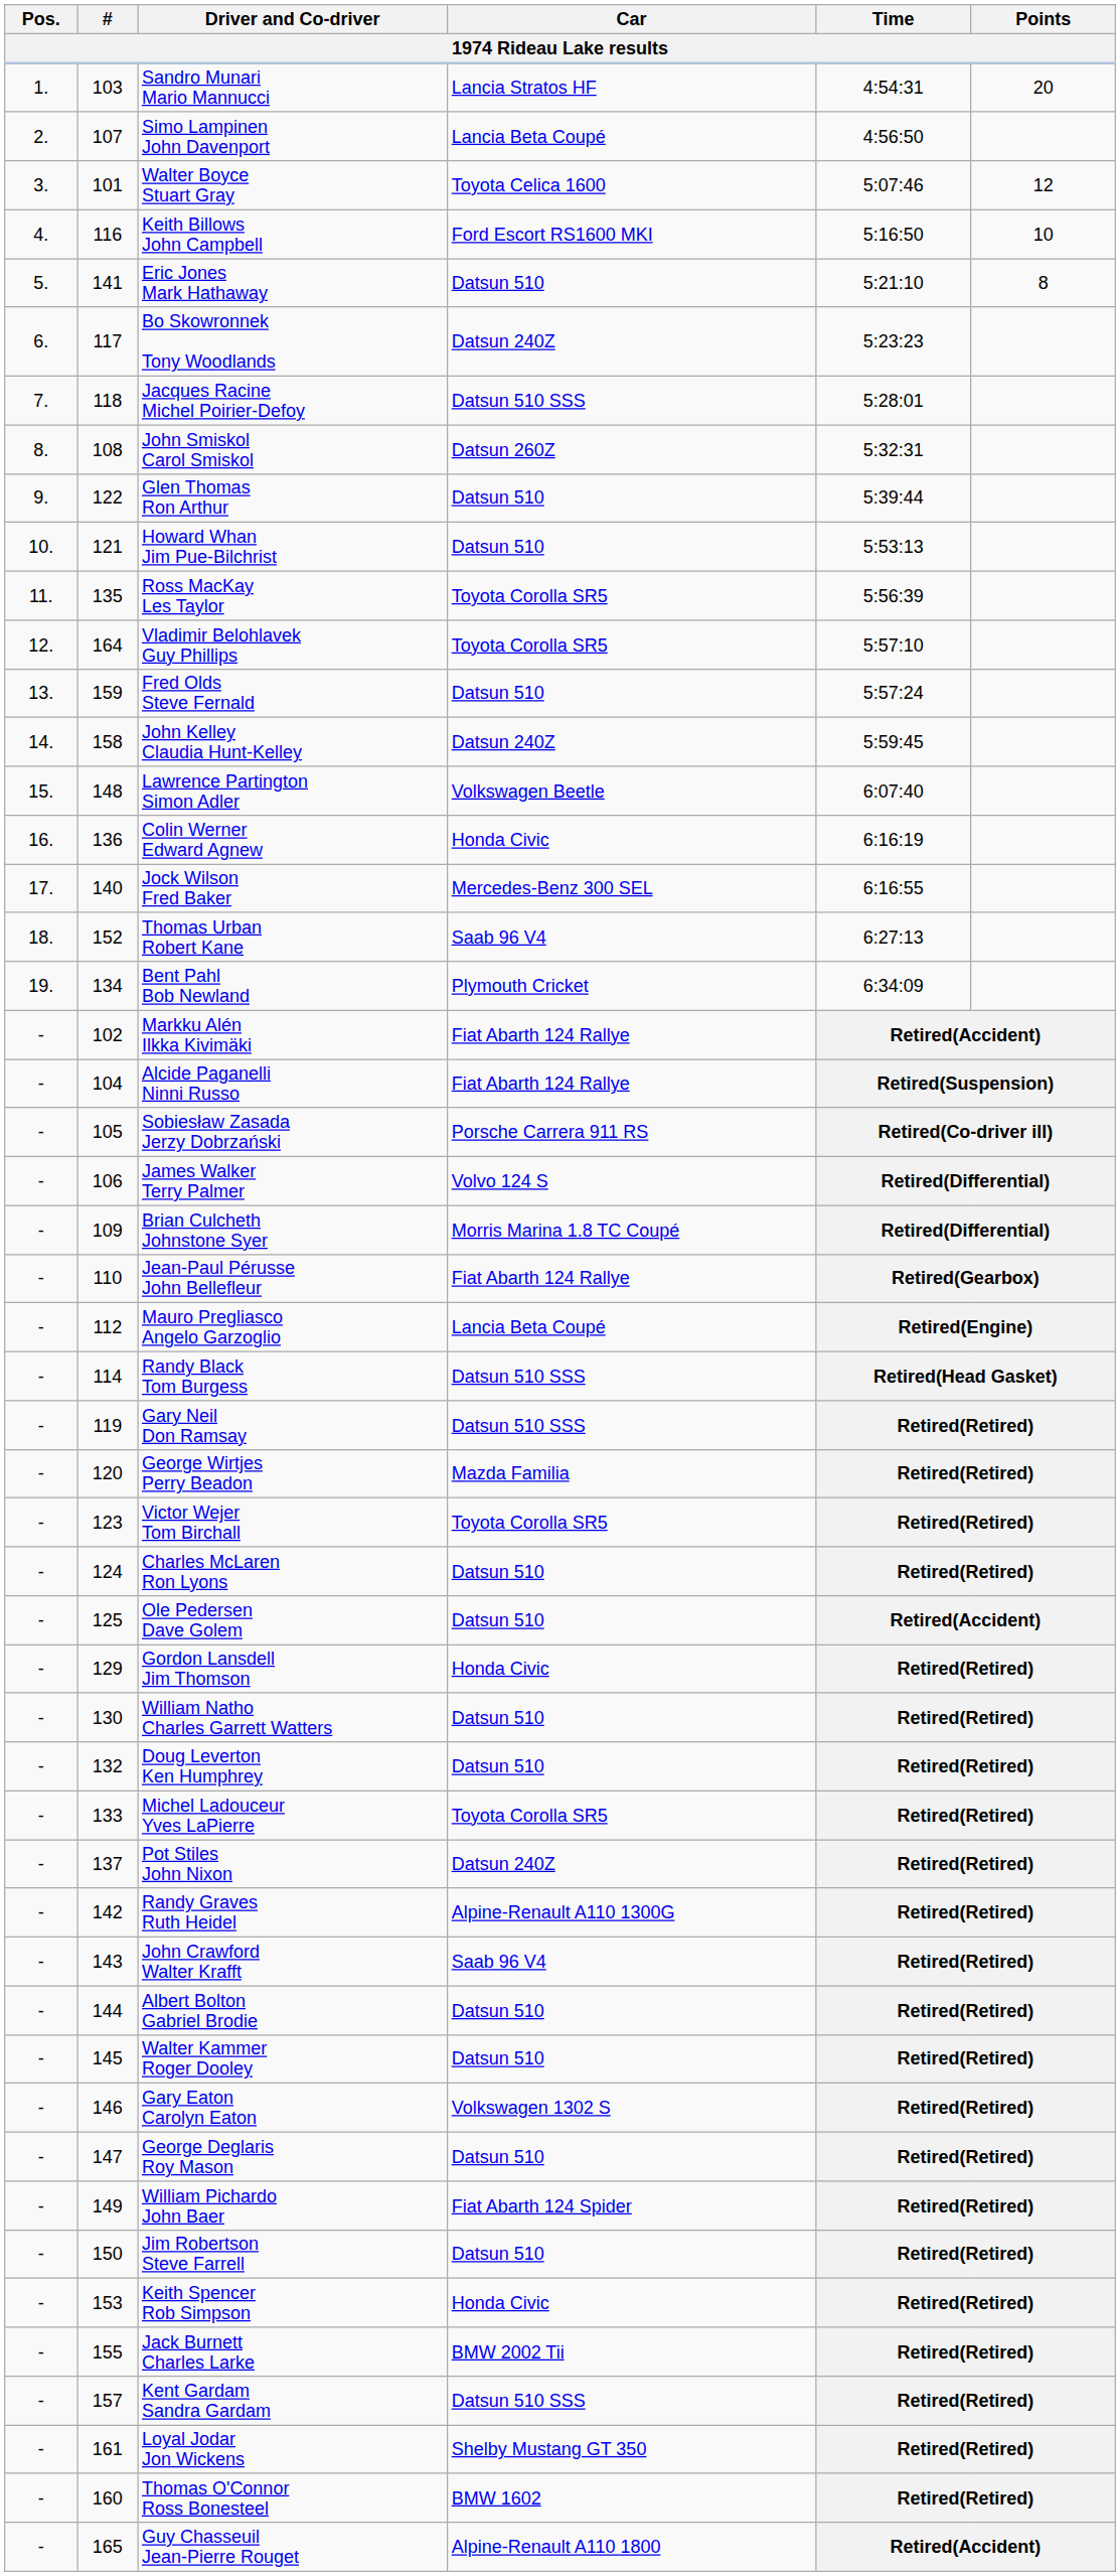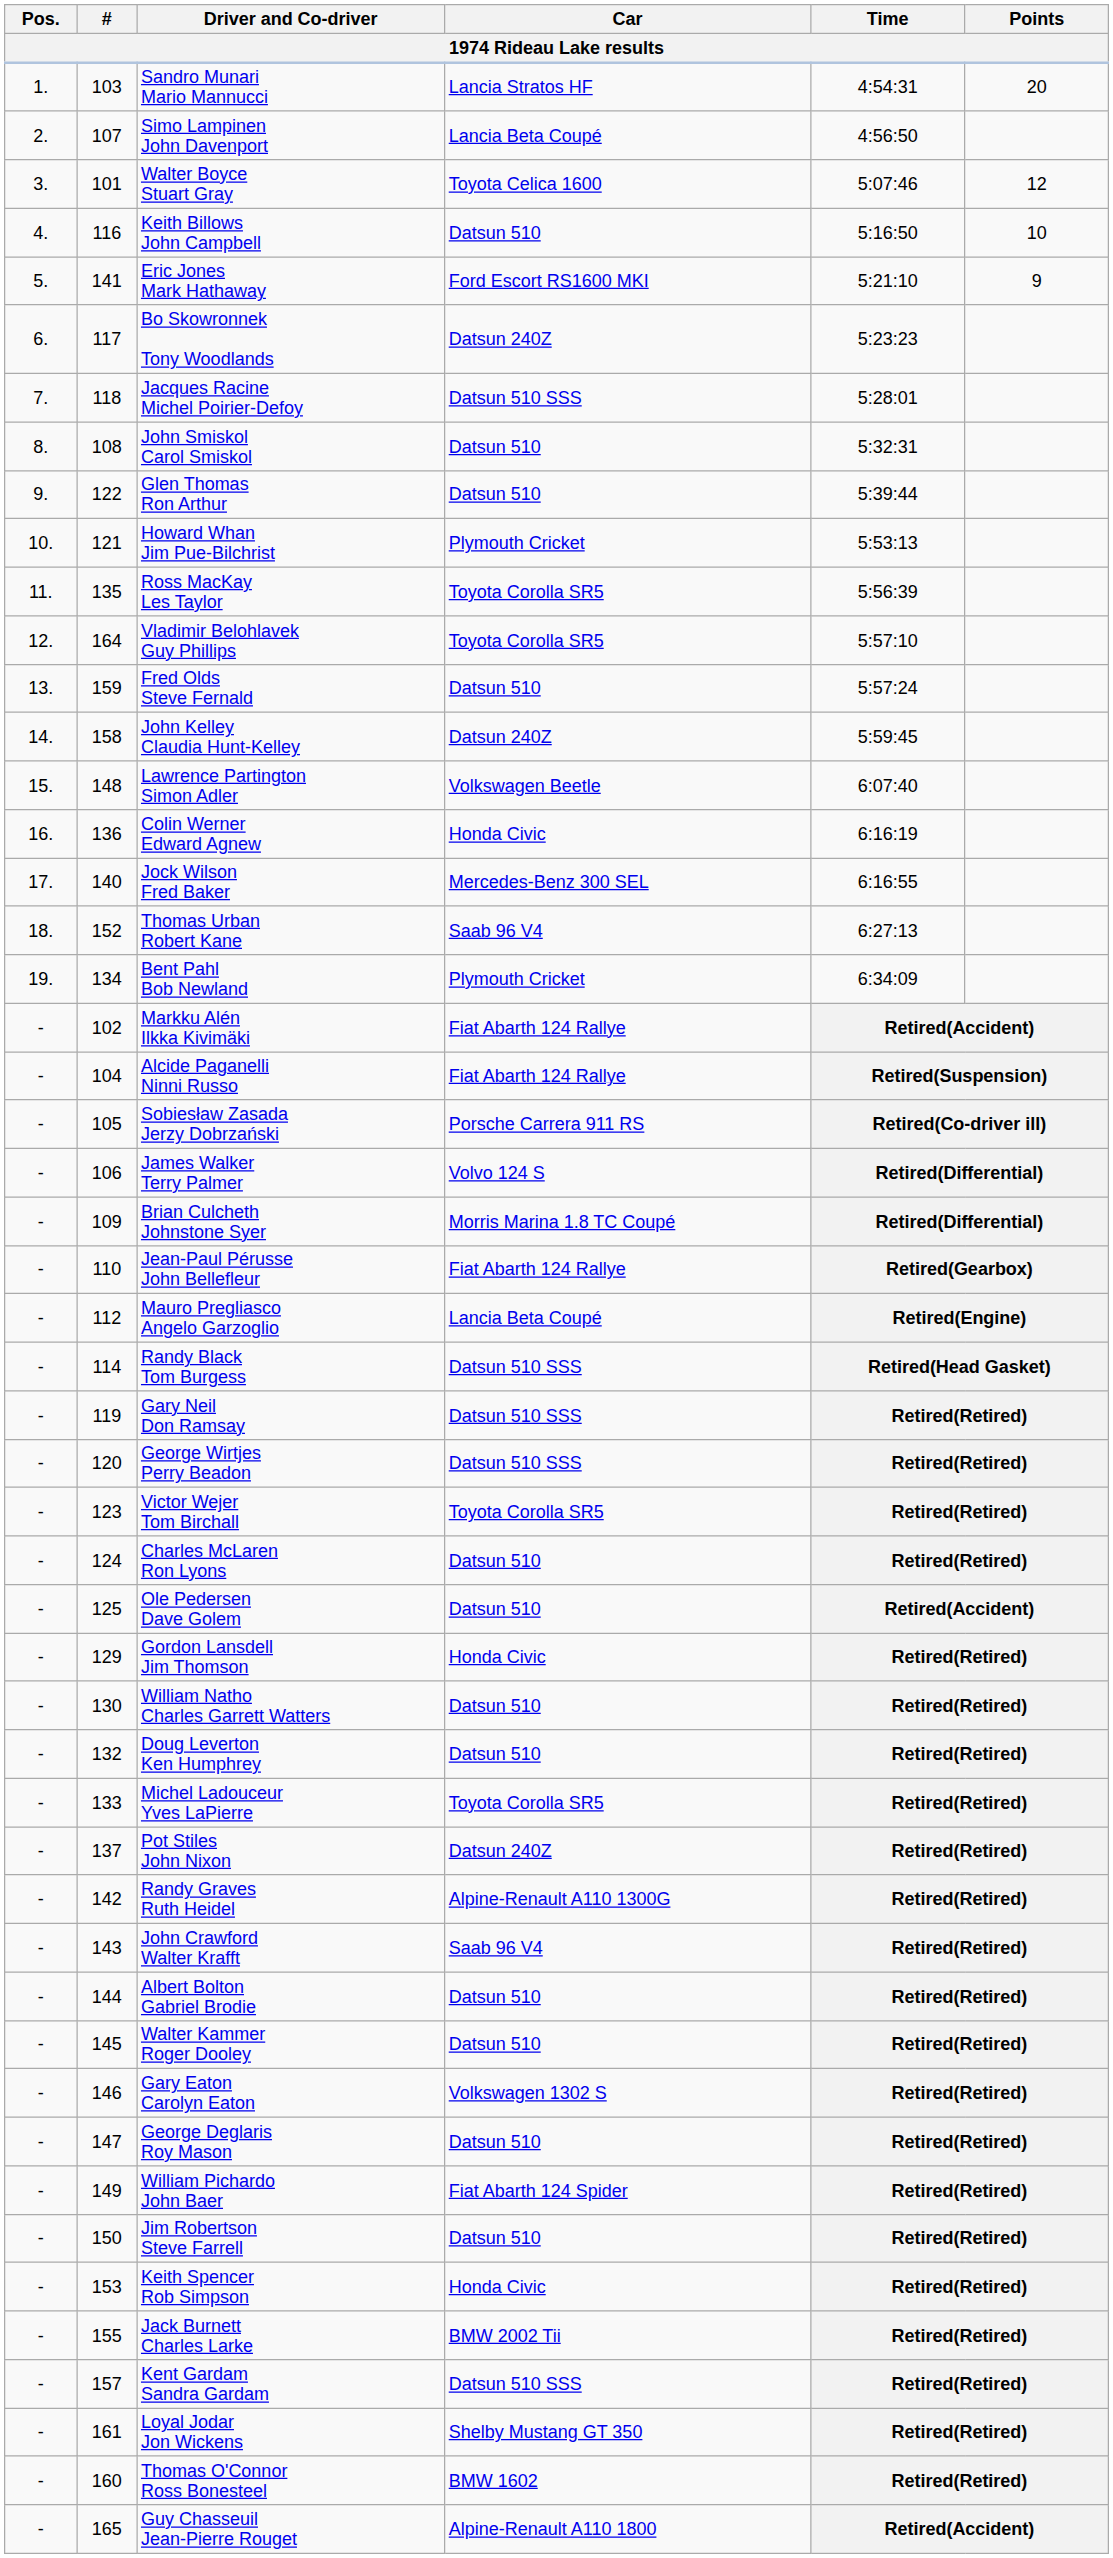 <table class="wikitable" width="100%" style="text-align: center; font-size: 90%; max-width: 950px;">
 <tr>
 <th>Pos.</th>
 <th>#</th>
 <th>Driver and Co-driver</th>
 <th>Car</th>
 <th>Time</th>
 <th>Points</th>
 </tr>
 <tr>
 <th colspan="9" style="border-bottom: 2px solid LightSteelBlue;">1974 Rideau Lake results</th>
 </tr>
 <tr>
 <td>1.</td>
 <td>103</td>
 <td align=left> <a href='#'>Sandro Munari</a> <br>  <a href='#'>Mario Mannucci</a></td>
 <td align=left> <a href='#'>Lancia Stratos HF</a></td>
 <td>4:54:31</td>
 <td>20</td>
 </tr>
 <tr>
 <td>2.</td>
 <td>107</td>
 <td align=left> <a href='#'>Simo Lampinen</a> <br>  <a href='#'>John Davenport</a></td>
 <td align=left> <a href='#'>Lancia Beta Coupé</a></td>
 <td>4:56:50</td>
 <td></td>
 </tr>
 <tr>
 <td>3.</td>
 <td>101</td>
 <td align=left> <a href='#'>Walter Boyce</a> <br> <a href='#'>Stuart Gray</a></td>
 <td align=left> <a href='#'>Toyota Celica 1600</a></td>
 <td>5:07:46</td>
 <td>12</td>
 </tr>
 <tr>
 <td>4.</td>
 <td>116</td>
 <td align=left> <a href='#'>Keith Billows</a> <br> <a href='#'>John Campbell</a></td>
-<td align=left> <a href='#'>Ford Escort RS1600 MKI</a></td>
+<td align=left> <a href='#'>Datsun 510</a></td>
 <td>5:16:50</td>
 <td>10</td>
 </tr>
 <tr>
 <td>5.</td>
 <td>141</td>
 <td align=left> <a href='#'>Eric Jones</a> <br>  <a href='#'>Mark Hathaway</a></td>
-<td align=left> <a href='#'>Datsun 510</a></td>
+<td align=left> <a href='#'>Ford Escort RS1600 MKI</a></td>
 <td>5:21:10</td>
-<td>8</td>
+<td>9</td>
 </tr>
 <tr>
 <td>6.</td>
 <td>117</td>
 <td align=left> <a href='#'>Bo Skowronnek</a> <br><br> <a href='#'>Tony Woodlands</a></td>
 <td align=left> <a href='#'>Datsun 240Z</a></td>
 <td>5:23:23</td>
 <td></td>
 </tr>
 <tr>
 <td>7.</td>
 <td>118</td>
 <td align=left> <a href='#'>Jacques Racine</a> <br> <a href='#'>Michel Poirier-Defoy</a></td>
 <td align=left> <a href='#'>Datsun 510 SSS</a></td>
 <td>5:28:01</td>
 <td></td>
 </tr>
 <tr>
 <td>8.</td>
 <td>108</td>
 <td align=left> <a href='#'>John Smiskol</a> <br>  <a href='#'>Carol Smiskol</a></td>
-<td align=left> <a href='#'>Datsun 260Z</a></td>
+<td align=left> <a href='#'>Datsun 510</a></td>
 <td>5:32:31</td>
 <td></td>
 </tr>
 <tr>
 <td>9.</td>
 <td>122</td>
 <td align=left> <a href='#'>Glen Thomas</a> <br> <a href='#'>Ron Arthur</a></td>
 <td align=left> <a href='#'>Datsun 510</a></td>
 <td>5:39:44</td>
 <td></td>
 </tr>
 <tr>
 <td>10.</td>
 <td>121</td>
 <td align=left> <a href='#'>Howard Whan</a> <br> <a href='#'>Jim Pue-Bilchrist</a></td>
-<td align=left> <a href='#'>Datsun 510</a></td>
+<td align=left> <a href='#'>Plymouth Cricket</a></td>
 <td>5:53:13</td>
 <td></td>
 </tr>
 <tr>
 <td>11.</td>
 <td>135</td>
 <td align=left> <a href='#'>Ross MacKay</a> <br> <a href='#'>Les Taylor</a></td>
 <td align=left> <a href='#'>Toyota Corolla SR5</a></td>
 <td>5:56:39</td>
 <td></td>
 </tr>
 <tr>
 <td>12.</td>
 <td>164</td>
 <td align=left> <a href='#'>Vladimir Belohlavek</a> <br> <a href='#'>Guy Phillips</a></td>
 <td align=left> <a href='#'>Toyota Corolla SR5</a></td>
 <td>5:57:10</td>
 <td></td>
 </tr>
 <tr>
 <td>13.</td>
 <td>159</td>
 <td align=left> <a href='#'>Fred Olds</a> <br> <a href='#'>Steve Fernald</a></td>
 <td align=left> <a href='#'>Datsun 510</a></td>
 <td>5:57:24</td>
 <td></td>
 </tr>
 <tr>
 <td>14.</td>
 <td>158</td>
 <td align=left> <a href='#'>John Kelley</a> <br> <a href='#'>Claudia Hunt-Kelley</a></td>
 <td align=left> <a href='#'>Datsun 240Z</a></td>
 <td>5:59:45</td>
 <td></td>
 </tr>
 <tr>
 <td>15.</td>
 <td>148</td>
 <td align=left> <a href='#'>Lawrence Partington</a> <br> <a href='#'>Simon Adler</a></td>
 <td align=left> <a href='#'>Volkswagen Beetle</a></td>
 <td>6:07:40</td>
 <td></td>
 </tr>
 <tr>
 <td>16.</td>
 <td>136</td>
 <td align=left> <a href='#'>Colin Werner</a> <br> <a href='#'>Edward Agnew</a></td>
 <td align=left> <a href='#'>Honda Civic</a></td>
 <td>6:16:19</td>
 <td></td>
 </tr>
 <tr>
 <td>17.</td>
 <td>140</td>
 <td align=left> <a href='#'>Jock Wilson</a> <br> <a href='#'>Fred Baker</a></td>
 <td align=left> <a href='#'>Mercedes-Benz 300 SEL</a></td>
 <td>6:16:55</td>
 <td></td>
 </tr>
 <tr>
 <td>18.</td>
 <td>152</td>
 <td align=left> <a href='#'>Thomas Urban</a> <br> <a href='#'>Robert Kane</a></td>
 <td align=left> <a href='#'>Saab 96 V4</a></td>
 <td>6:27:13</td>
 <td></td>
 </tr>
 <tr>
 <td>19.</td>
 <td>134</td>
 <td align=left> <a href='#'>Bent Pahl</a> <br> <a href='#'>Bob Newland</a></td>
 <td align=left> <a href='#'>Plymouth Cricket</a></td>
 <td>6:34:09</td>
 <td></td>
 </tr>
 <tr>
 <td>-</td>
 <td>102</td>
 <td align=left> <a href='#'>Markku Alén</a> <br> <a href='#'>Ilkka Kivimäki</a></td>
 <td align=left> <a href='#'>Fiat Abarth 124 Rallye</a></td>
 <th Colspan=2>Retired(Accident)</th>
 </tr>
 <tr>
 <td>-</td>
 <td>104</td>
 <td align=left> <a href='#'>Alcide Paganelli</a> <br> <a href='#'>Ninni Russo</a></td>
 <td align=left> <a href='#'>Fiat Abarth 124 Rallye</a></td>
 <th Colspan=2>Retired(Suspension)</th>
 </tr>
 <tr>
 <td>-</td>
 <td>105</td>
 <td align=left> <a href='#'>Sobiesław Zasada</a> <br> <a href='#'>Jerzy Dobrzański</a></td>
 <td align=left> <a href='#'>Porsche Carrera 911 RS</a></td>
 <th Colspan=2>Retired(Co-driver ill)</th>
 </tr>
 <tr>
 <td>-</td>
 <td>106</td>
 <td align=left> <a href='#'>James Walker</a> <br> <a href='#'>Terry Palmer</a></td>
 <td align=left> <a href='#'>Volvo 124 S</a></td>
 <th Colspan=2>Retired(Differential)</th>
 </tr>
 <tr>
 <td>-</td>
 <td>109</td>
 <td align=left> <a href='#'>Brian Culcheth</a> <br> <a href='#'>Johnstone Syer</a></td>
 <td align=left> <a href='#'>Morris Marina 1.8 TC Coupé</a></td>
 <th Colspan=2>Retired(Differential)</th>
 </tr>
 <tr>
 <td>-</td>
 <td>110</td>
 <td align=left> <a href='#'>Jean-Paul Pérusse</a> <br> <a href='#'>John Bellefleur</a></td>
 <td align=left> <a href='#'>Fiat Abarth 124 Rallye</a></td>
 <th Colspan=2>Retired(Gearbox)</th>
 </tr>
 <tr>
 <td>-</td>
 <td>112</td>
 <td align=left> <a href='#'>Mauro Pregliasco</a> <br> <a href='#'>Angelo Garzoglio</a></td>
 <td align=left> <a href='#'>Lancia Beta Coupé</a></td>
 <th Colspan=2>Retired(Engine)</th>
 </tr>
 <tr>
 <td>-</td>
 <td>114</td>
 <td align=left> <a href='#'>Randy Black</a> <br> <a href='#'>Tom Burgess</a></td>
 <td align=left> <a href='#'>Datsun 510 SSS</a></td>
 <th Colspan=2>Retired(Head Gasket)</th>
 </tr>
 <tr>
 <td>-</td>
 <td>119</td>
 <td align=left> <a href='#'>Gary Neil</a> <br> <a href='#'>Don Ramsay</a></td>
 <td align=left> <a href='#'>Datsun 510 SSS</a></td>
 <th Colspan=2>Retired(Retired)</th>
 </tr>
 <tr>
 <td>-</td>
 <td>120</td>
 <td align=left> <a href='#'>George Wirtjes</a> <br> <a href='#'>Perry Beadon</a></td>
-<td align=left> <a href='#'>Mazda Familia</a></td>
+<td align=left> <a href='#'>Datsun 510 SSS</a></td>
 <th Colspan=2>Retired(Retired)</th>
 </tr>
 <tr>
 <td>-</td>
 <td>123</td>
 <td align=left> <a href='#'>Victor Wejer</a> <br> <a href='#'>Tom Birchall</a></td>
 <td align=left> <a href='#'>Toyota Corolla SR5</a></td>
 <th Colspan=2>Retired(Retired)</th>
 </tr>
 <tr>
 <td>-</td>
 <td>124</td>
 <td align=left> <a href='#'>Charles McLaren</a> <br> <a href='#'>Ron Lyons</a></td>
 <td align=left> <a href='#'>Datsun 510</a></td>
 <th Colspan=2>Retired(Retired)</th>
 </tr>
 <tr>
 <td>-</td>
 <td>125</td>
 <td align=left> <a href='#'>Ole Pedersen</a> <br> <a href='#'>Dave Golem</a></td>
 <td align=left> <a href='#'>Datsun 510</a></td>
 <th Colspan=2>Retired(Accident)</th>
 </tr>
 <tr>
 <td>-</td>
 <td>129</td>
 <td align=left> <a href='#'>Gordon Lansdell</a> <br> <a href='#'>Jim Thomson</a></td>
 <td align=left> <a href='#'>Honda Civic</a></td>
 <th Colspan=2>Retired(Retired)</th>
 </tr>
 <tr>
 <td>-</td>
 <td>130</td>
 <td align=left> <a href='#'>William Natho</a> <br> <a href='#'>Charles Garrett Watters</a></td>
 <td align=left> <a href='#'>Datsun 510</a></td>
 <th Colspan=2>Retired(Retired)</th>
 </tr>
 <tr>
 <td>-</td>
 <td>132</td>
 <td align=left> <a href='#'>Doug Leverton</a> <br> <a href='#'>Ken Humphrey</a></td>
 <td align=left> <a href='#'>Datsun 510</a></td>
 <th Colspan=2>Retired(Retired)</th>
 </tr>
 <tr>
 <td>-</td>
 <td>133</td>
 <td align=left> <a href='#'>Michel Ladouceur</a> <br> <a href='#'>Yves LaPierre</a></td>
 <td align=left> <a href='#'>Toyota Corolla SR5</a></td>
 <th Colspan=2>Retired(Retired)</th>
 </tr>
 <tr>
 <td>-</td>
 <td>137</td>
 <td align=left> <a href='#'>Pot Stiles</a> <br> <a href='#'>John Nixon</a></td>
 <td align=left> <a href='#'>Datsun 240Z</a></td>
 <th Colspan=2>Retired(Retired)</th>
 </tr>
 <tr>
 <td>-</td>
 <td>142</td>
 <td align=left> <a href='#'>Randy Graves</a> <br> <a href='#'>Ruth Heidel</a></td>
 <td align=left> <a href='#'>Alpine-Renault A110 1300G</a></td>
 <th Colspan=2>Retired(Retired)</th>
 </tr>
 <tr>
 <td>-</td>
 <td>143</td>
 <td align=left> <a href='#'>John Crawford</a> <br> <a href='#'>Walter Krafft</a></td>
 <td align=left> <a href='#'>Saab 96 V4</a></td>
 <th Colspan=2>Retired(Retired)</th>
 </tr>
 <tr>
 <td>-</td>
 <td>144</td>
 <td align=left> <a href='#'>Albert Bolton</a> <br> <a href='#'>Gabriel Brodie</a></td>
 <td align=left> <a href='#'>Datsun 510</a></td>
 <th Colspan=2>Retired(Retired)</th>
 </tr>
 <tr>
 <td>-</td>
 <td>145</td>
 <td align=left> <a href='#'>Walter Kammer</a> <br>  <a href='#'>Roger Dooley</a></td>
 <td align=left> <a href='#'>Datsun 510</a></td>
 <th Colspan=2>Retired(Retired)</th>
 </tr>
 <tr>
 <td>-</td>
 <td>146</td>
 <td align=left> <a href='#'>Gary Eaton</a> <br> <a href='#'>Carolyn Eaton</a></td>
 <td align=left> <a href='#'>Volkswagen 1302 S</a></td>
 <th Colspan=2>Retired(Retired)</th>
 </tr>
 <tr>
 <td>-</td>
 <td>147</td>
 <td align=left> <a href='#'>George Deglaris</a> <br> <a href='#'>Roy Mason</a></td>
 <td align=left> <a href='#'>Datsun 510</a></td>
 <th Colspan=2>Retired(Retired)</th>
 </tr>
 <tr>
 <td>-</td>
 <td>149</td>
 <td align=left> <a href='#'>William Pichardo</a> <br> <a href='#'>John Baer</a></td>
 <td align=left> <a href='#'>Fiat Abarth 124 Spider</a></td>
 <th Colspan=2>Retired(Retired)</th>
 </tr>
 <tr>
 <td>-</td>
 <td>150</td>
 <td align=left> <a href='#'>Jim Robertson</a> <br> <a href='#'>Steve Farrell</a></td>
 <td align=left> <a href='#'>Datsun 510</a></td>
 <th Colspan=2>Retired(Retired)</th>
 </tr>
 <tr>
 <td>-</td>
 <td>153</td>
 <td align=left> <a href='#'>Keith Spencer</a> <br> <a href='#'>Rob Simpson</a></td>
 <td align=left> <a href='#'>Honda Civic</a></td>
 <th Colspan=2>Retired(Retired)</th>
 </tr>
 <tr>
 <td>-</td>
 <td>155</td>
 <td align=left> <a href='#'>Jack Burnett</a> <br> <a href='#'>Charles Larke</a></td>
 <td align=left> <a href='#'>BMW 2002 Tii</a></td>
 <th Colspan=2>Retired(Retired)</th>
 </tr>
 <tr>
 <td>-</td>
 <td>157</td>
 <td align=left> <a href='#'>Kent Gardam</a> <br> <a href='#'>Sandra Gardam</a></td>
 <td align=left> <a href='#'>Datsun 510 SSS</a></td>
 <th Colspan=2>Retired(Retired)</th>
 </tr>
 <tr>
 <td>-</td>
 <td>161</td>
 <td align=left> <a href='#'>Loyal Jodar</a> <br> <a href='#'>Jon Wickens</a></td>
 <td align=left> <a href='#'>Shelby Mustang GT 350</a></td>
 <th Colspan=2>Retired(Retired)</th>
 </tr>
 <tr>
 <td>-</td>
 <td>160</td>
 <td align=left> <a href='#'>Thomas O'Connor</a> <br> <a href='#'>Ross Bonesteel</a></td>
 <td align=left> <a href='#'>BMW 1602</a></td>
 <th Colspan=2>Retired(Retired)</th>
 </tr>
 <tr>
 <td>-</td>
 <td>165</td>
 <td align=left> <a href='#'>Guy Chasseuil</a> <br> <a href='#'>Jean-Pierre Rouget</a></td>
 <td align=left> <a href='#'>Alpine-Renault A110 1800</a></td>
 <th Colspan=2>Retired(Accident)</th>
 </tr>
 </table>
